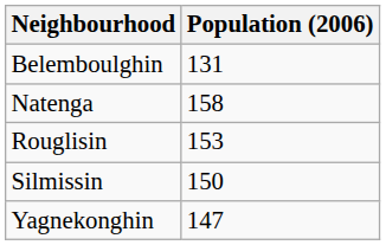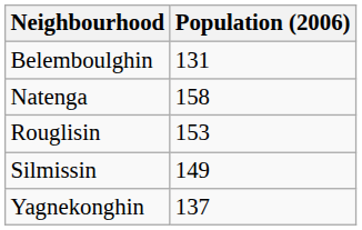 <table class="wikitable">
 <tr>
 <th>Neighbourhood</th>
 <th>Population (2006)</th>
 </tr>
 <tr>
 <td>Belemboulghin</td>
 <td>131</td>
 </tr>
 <tr>
 <td>Natenga</td>
 <td>158</td>
 </tr>
 <tr>
 <td>Rouglisin</td>
 <td>153</td>
 </tr>
 <tr>
 <td>Silmissin</td>
-<td>150</td>
+<td>149</td>
 </tr>
 <tr>
 <td>Yagnekonghin</td>
-<td>147</td>
+<td>137</td>
 </tr>
 </table>
